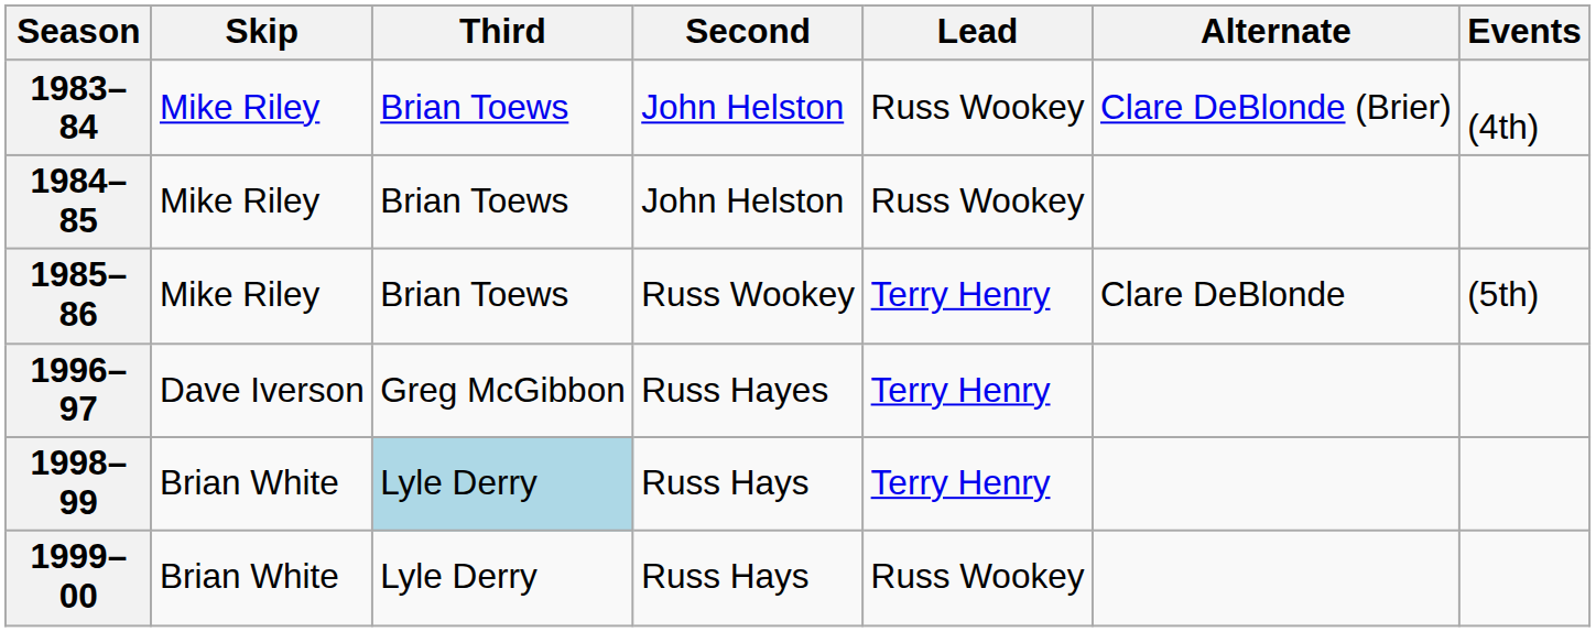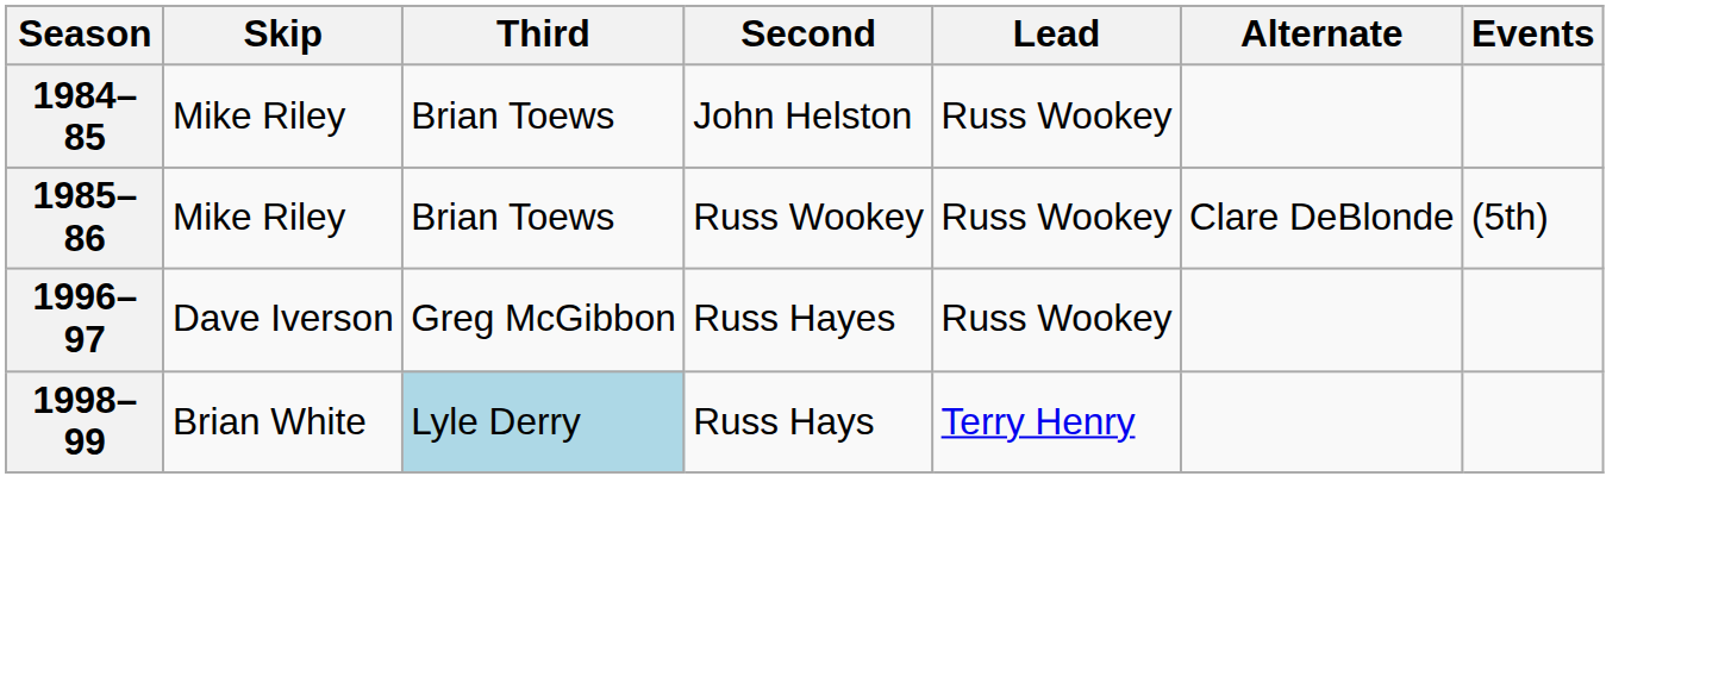 <table class="wikitable">
 <tr>
 <th scope="col" width=60>Season</th>
 <th scope="col">Skip</th>
 <th scope="col">Third</th>
 <th scope="col">Second</th>
 <th scope="col">Lead</th>
 <th scope="col">Alternate</th>
 <th scope="col">Events</th>
-</tr>
-<tr>
-<th scope="row">1983–84</th>
-<td><a href='#'>Mike Riley</a></td>
-<td><a href='#'>Brian Toews</a></td>
-<td><a href='#'>John Helston</a></td>
-<td>Russ Wookey</td>
-<td><a href='#'>Clare DeBlonde</a> (Brier)</td>
-<td> <br> (4th)</td>
 </tr>
 <tr>
 <th scope="row">1984–85</th>
 <td>Mike Riley</td>
 <td>Brian Toews</td>
 <td>John Helston</td>
 <td>Russ Wookey</td>
 <td></td>
 <td></td>
 </tr>
 <tr>
 <th scope="row">1985–86</th>
 <td>Mike Riley</td>
 <td>Brian Toews</td>
 <td>Russ Wookey</td>
-<td><a href='#'>Terry Henry</a></td>
+<td>Russ Wookey</td>
 <td>Clare DeBlonde</td>
 <td> (5th)</td>
 </tr>
 <tr>
 <th scope="row">1996–97</th>
 <td>Dave Iverson</td>
 <td>Greg McGibbon</td>
 <td>Russ Hayes</td>
-<td><a href='#'>Terry Henry</a></td>
+<td>Russ Wookey</td>
 <td></td>
 <td></td>
 </tr>
 <tr>
 <th scope="row">1998–99</th>
 <td>Brian White</td>
 <td style="background: lightblue;">Lyle Derry</td>
 <td>Russ Hays</td>
 <td><a href='#'>Terry Henry</a></td>
 <td></td>
 <td></td>
 </tr>
-<tr>
-<th scope="row">1999–00</th>
-<td>Brian White</td>
-<td>Lyle Derry</td>
-<td>Russ Hays</td>
-<td>Russ Wookey</td>
-<td></td>
-<td></td>
-</tr>
 </table>
